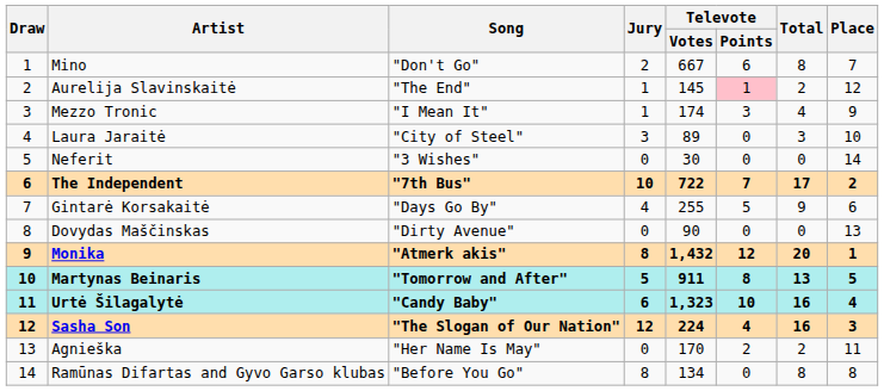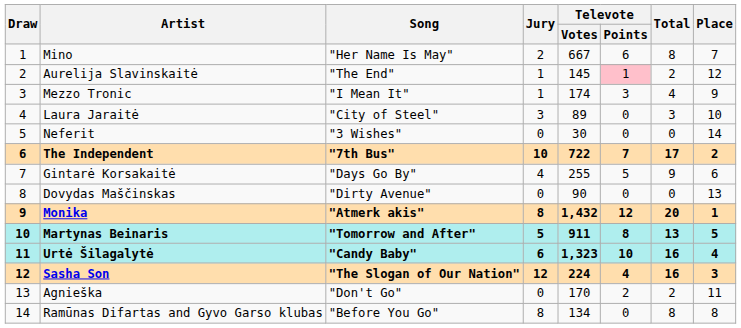 <table class="sortable wikitable" style="margin: 1em auto 1em auto; text-align:center;">
 <tr>
 <th rowspan="2">Draw</th>
 <th rowspan="2">Artist</th>
 <th rowspan="2">Song</th>
 <th rowspan="2">Jury</th>
 <th colspan="2">Televote</th>
 <th rowspan="2">Total</th>
 <th rowspan="2">Place</th>
 </tr>
 <tr>
 <th>Votes</th>
 <th>Points</th>
 </tr>
 <tr>
 <td>1</td>
 <td align="left">Mino</td>
-<td align="left">"Don't Go"</td>
+<td align="left">"Her Name Is May"</td>
 <td>2</td>
 <td>667</td>
 <td>6</td>
 <td>8</td>
 <td>7</td>
 </tr>
 <tr>
 <td>2</td>
 <td align="left">Aurelija Slavinskaitė</td>
 <td align="left">"The End"</td>
 <td>1</td>
 <td>145</td>
 <td style="background: pink;">1</td>
 <td>2</td>
 <td>12</td>
 </tr>
 <tr>
 <td>3</td>
 <td align="left">Mezzo Tronic</td>
 <td align="left">"I Mean It"</td>
 <td>1</td>
 <td>174</td>
 <td>3</td>
 <td>4</td>
 <td>9</td>
 </tr>
 <tr>
 <td>4</td>
 <td align="left">Laura Jaraitė</td>
 <td align="left">"City of Steel"</td>
 <td>3</td>
 <td>89</td>
 <td>0</td>
 <td>3</td>
 <td>10</td>
 </tr>
 <tr>
 <td>5</td>
 <td align="left">Neferit</td>
 <td align="left">"3 Wishes"</td>
 <td>0</td>
 <td>30</td>
 <td>0</td>
 <td>0</td>
 <td>14</td>
 </tr>
 <tr style="font-weight:bold; background:navajowhite;">
 <td>6</td>
 <td align="left" data-sort-value="Independent, The">The Independent</td>
 <td align="left">"7th Bus"</td>
 <td>10</td>
 <td>722</td>
 <td>7</td>
 <td>17</td>
 <td>2</td>
 </tr>
 <tr>
 <td>7</td>
 <td align="left">Gintarė Korsakaitė</td>
 <td align="left">"Days Go By"</td>
 <td>4</td>
 <td>255</td>
 <td>5</td>
 <td>9</td>
 <td>6</td>
 </tr>
 <tr>
 <td>8</td>
 <td align="left">Dovydas Maščinskas</td>
 <td align="left">"Dirty Avenue"</td>
 <td>0</td>
 <td>90</td>
 <td>0</td>
 <td>0</td>
 <td>13</td>
 </tr>
 <tr style="font-weight:bold; background:navajowhite;">
 <td>9</td>
 <td align="left"><a href='#'>Monika</a></td>
 <td align="left">"Atmerk akis"</td>
 <td>8</td>
 <td>1,432</td>
 <td>12</td>
 <td>20</td>
 <td>1</td>
 </tr>
 <tr style="font-weight:bold; background:paleturquoise;">
 <td>10</td>
 <td align="left">Martynas Beinaris</td>
 <td align="left">"Tomorrow and After"</td>
 <td>5</td>
 <td>911</td>
 <td>8</td>
 <td>13</td>
 <td>5</td>
 </tr>
 <tr style="font-weight:bold; background:paleturquoise;">
 <td>11</td>
 <td align="left">Urtė Šilagalytė</td>
 <td align="left">"Candy Baby"</td>
 <td>6</td>
 <td>1,323</td>
 <td>10</td>
 <td>16</td>
 <td>4</td>
 </tr>
 <tr style="font-weight:bold; background:navajowhite;">
 <td>12</td>
 <td align="left"><a href='#'>Sasha Son</a></td>
 <td align="left">"The Slogan of Our Nation"</td>
 <td>12</td>
 <td>224</td>
 <td>4</td>
 <td>16</td>
 <td>3</td>
 </tr>
 <tr>
 <td>13</td>
 <td align="left">Agnieška</td>
-<td align="left">"Her Name Is May"</td>
+<td align="left">"Don't Go"</td>
 <td>0</td>
 <td>170</td>
 <td>2</td>
 <td>2</td>
 <td>11</td>
 </tr>
 <tr>
 <td>14</td>
 <td align="left">Ramūnas Difartas and Gyvo Garso klubas</td>
 <td align="left">"Before You Go"</td>
 <td>8</td>
 <td>134</td>
 <td>0</td>
 <td>8</td>
 <td>8</td>
 </tr>
 </table>
